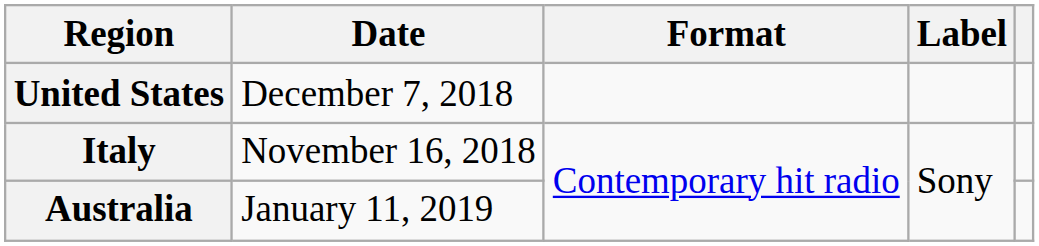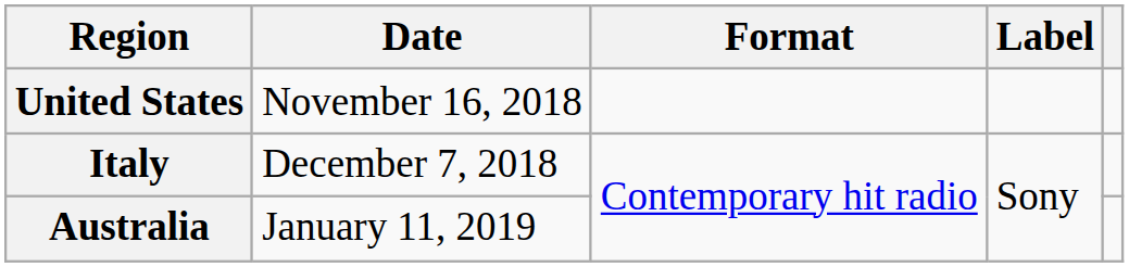 <table class="wikitable plainrowheaders">
 <tr>
 <th scope="col">Region</th>
 <th scope="col">Date</th>
 <th scope="col">Format</th>
 <th scope="col">Label</th>
 <th scope="col"></th>
 </tr>
 <tr>
 <th scope="row">United States</th>
-<td>December 7, 2018</td>
+<td>November 16, 2018</td>
 <td></td>
 <td></td>
 <td></td>
 </tr>
 <tr>
 <th scope="row">Italy</th>
-<td>November 16, 2018</td>
+<td>December 7, 2018</td>
 <td rowspan="2"><a href='#'>Contemporary hit radio</a></td>
 <td rowspan="2">Sony</td>
 <td></td>
 </tr>
 <tr>
 <th scope="row">Australia</th>
 <td>January 11, 2019</td>
 <td></td>
 </tr>
 </table>
